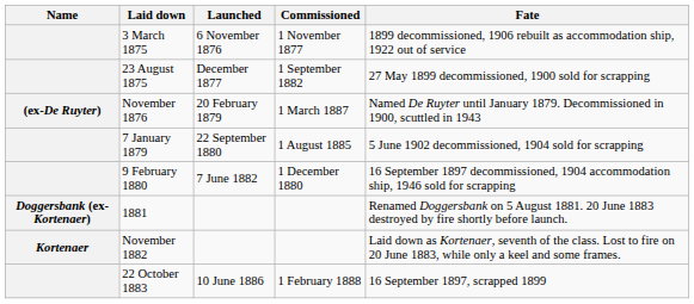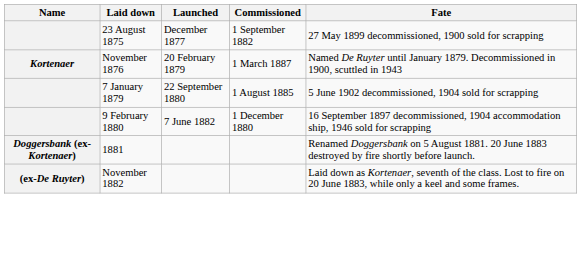 <table class="wikitable">
 <tr>
 <th scope="col">Name</th>
 <th scope="col">Laid down</th>
 <th scope="col">Launched</th>
 <th scope="col">Commissioned</th>
 <th scope="col">Fate</th>
 </tr>
 <tr>
 <th scope="row"></th>
-<td>3 March 1875</td>
-<td>6 November 1876</td>
-<td>1 November 1877</td>
-<td>1899 decommissioned, 1906 rebuilt as accommodation ship, 1922 out of service</td>
-</tr>
-<tr>
-<th scope="row"></th>
 <td>23 August 1875</td>
 <td>December 1877</td>
 <td>1 September 1882</td>
 <td>27 May 1899 decommissioned, 1900 sold for scrapping</td>
 </tr>
 <tr>
-<th scope="row"> (ex-<em>De Ruyter</em>)</th>
+<th scope="row"><em>Kortenaer</em></th>
 <td>November 1876</td>
 <td>20 February 1879</td>
 <td>1 March 1887</td>
 <td>Named <em>De Ruyter</em> until January 1879. Decommissioned in 1900, scuttled in 1943</td>
 </tr>
 <tr>
 <th scope="row"></th>
 <td>7 January 1879</td>
 <td>22 September 1880</td>
 <td>1 August 1885</td>
 <td>5 June 1902 decommissioned, 1904 sold for scrapping</td>
 </tr>
 <tr>
 <th scope="row"></th>
 <td>9 February 1880</td>
 <td>7 June 1882</td>
 <td>1 December 1880</td>
 <td>16 September 1897 decommissioned, 1904 accommodation ship, 1946 sold for scrapping</td>
 </tr>
 <tr>
 <th scope="row"><em>Doggersbank</em> (ex-<em>Kortenaer</em>)</th>
 <td>1881</td>
 <td></td>
 <td></td>
 <td>Renamed <em>Doggersbank</em> on 5 August 1881. 20 June 1883 destroyed by fire shortly before launch.</td>
 </tr>
 <tr>
-<th scope="row"><em>Kortenaer</em></th>
+<th scope="row"> (ex-<em>De Ruyter</em>)</th>
 <td>November 1882</td>
 <td></td>
 <td></td>
 <td>Laid down as <em>Kortenaer</em>, seventh of the class. Lost to fire on 20 June 1883, while only a keel and some frames.</td>
 </tr>
-<tr>
-<th scope="row"></th>
-<td>22 October 1883</td>
-<td>10 June 1886</td>
-<td>1 February 1888</td>
-<td>16 September 1897, scrapped 1899</td>
-</tr>
 </table>
